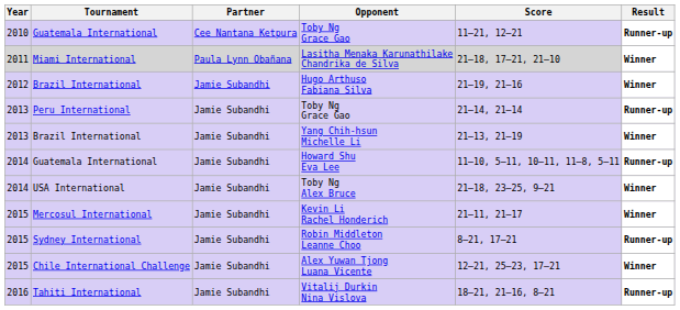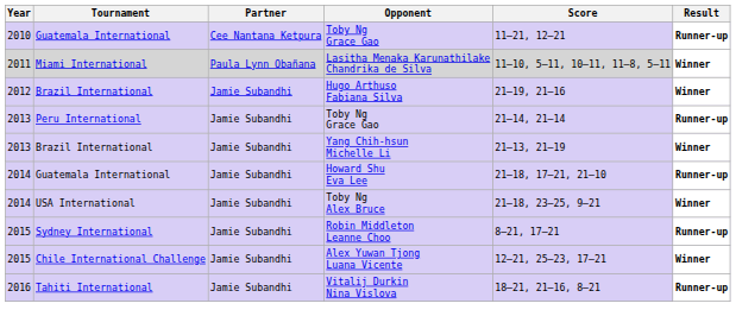 <table class="sortable wikitable" style="font-size: 90%;">
 <tr>
 <th>Year</th>
 <th>Tournament</th>
 <th>Partner</th>
 <th>Opponent</th>
 <th>Score</th>
 <th>Result</th>
 </tr>
 <tr style="background:#D8CEF6">
 <td align="center">2010</td>
 <td align="left"><a href='#'>Guatemala International</a></td>
 <td align="left"> <a href='#'>Cee Nantana Ketpura</a></td>
 <td align="left"> <a href='#'>Toby Ng</a> <br>  <a href='#'>Grace Gao</a></td>
 <td align="left">11–21, 12–21</td>
 <td style="text-align:left; background:white"> <strong>Runner-up</strong></td>
 </tr>
 <tr style="background:#D5D5D5">
 <td align="center">2011</td>
 <td align="left"><a href='#'>Miami International</a></td>
 <td align="left"> <a href='#'>Paula Lynn Obañana</a></td>
 <td align="left"> <a href='#'>Lasitha Menaka Karunathilake</a> <br>  <a href='#'>Chandrika de Silva</a></td>
-<td align="left">21–18, 17–21, 21–10</td>
+<td align="left">11–10, 5–11, 10–11, 11–8, 5–11</td>
 <td style="text-align:left; background:white"> <strong>Winner</strong></td>
 </tr>
 <tr style="background:#D8CEF6">
 <td align="center">2012</td>
 <td align="left"><a href='#'>Brazil International</a></td>
 <td align="left"> <a href='#'>Jamie Subandhi</a></td>
 <td align="left"> <a href='#'>Hugo Arthuso</a> <br>  <a href='#'>Fabiana Silva</a></td>
 <td align="left">21–19, 21–16</td>
 <td style="text-align:left; background:white"> <strong>Winner</strong></td>
 </tr>
 <tr style="background:#D8CEF6">
 <td align="center">2013</td>
 <td align="left"><a href='#'>Peru International</a></td>
 <td align="left"> Jamie Subandhi</td>
 <td align="left"> Toby Ng <br>  Grace Gao</td>
 <td align="left">21–14, 21–14</td>
 <td style="text-align:left; background:white"> <strong>Runner-up</strong></td>
 </tr>
 <tr style="background:#D8CEF6">
 <td align="center">2013</td>
 <td align="left">Brazil International</td>
 <td align="left"> Jamie Subandhi</td>
 <td align="left"> <a href='#'>Yang Chih-hsun</a> <br>  <a href='#'>Michelle Li</a></td>
 <td align="left">21–13, 21–19</td>
 <td style="text-align:left; background:white"> <strong>Winner</strong></td>
 </tr>
 <tr style="background:#D8CEF6">
 <td align="center">2014</td>
 <td align="left">Guatemala International</td>
 <td align="left"> Jamie Subandhi</td>
 <td align="left"> <a href='#'>Howard Shu</a> <br>  <a href='#'>Eva Lee</a></td>
-<td align="left">11–10, 5–11, 10–11, 11–8, 5–11</td>
+<td align="left">21–18, 17–21, 21–10</td>
 <td style="text-align:left; background:white"> <strong>Runner-up</strong></td>
 </tr>
 <tr style="background:#D8CEF6">
 <td align="center">2014</td>
 <td align="left">USA International</td>
 <td align="left"> Jamie Subandhi</td>
 <td align="left"> Toby Ng <br>  <a href='#'>Alex Bruce</a></td>
 <td align="left">21–18, 23–25, 9–21</td>
-<td style="text-align:left; background:white"> <strong>Winner</strong></td>
-</tr>
-<tr style="background:#D8CEF6">
-<td align="center">2015</td>
-<td align="left"><a href='#'>Mercosul International</a></td>
-<td align="left"> Jamie Subandhi</td>
-<td align="left"> <a href='#'>Kevin Li</a> <br>  <a href='#'>Rachel Honderich</a></td>
-<td align="left">21–11, 21–17</td>
 <td style="text-align:left; background:white"> <strong>Winner</strong></td>
 </tr>
 <tr style="background:#D8CEF6">
 <td align="center">2015</td>
 <td align="left"><a href='#'>Sydney International</a></td>
 <td align="left"> Jamie Subandhi</td>
 <td align="left"> <a href='#'>Robin Middleton</a> <br>  <a href='#'>Leanne Choo</a></td>
 <td align="left">8–21, 17–21</td>
 <td style="text-align:left; background:white"> <strong>Runner-up</strong></td>
 </tr>
 <tr style="background:#D8CEF6">
 <td align="center">2015</td>
 <td align="left"><a href='#'>Chile International Challenge</a></td>
 <td align="left"> Jamie Subandhi</td>
 <td align="left"> <a href='#'>Alex Yuwan Tjong</a> <br>  <a href='#'>Luana Vicente</a></td>
 <td align="left">12–21, 25–23, 17–21</td>
 <td style="text-align:left; background:white"> <strong>Winner</strong></td>
 </tr>
 <tr style="background:#D8CEF6">
 <td align="center">2016</td>
 <td align="left"><a href='#'>Tahiti International</a></td>
 <td align="left"> Jamie Subandhi</td>
 <td align="left"> <a href='#'>Vitalij Durkin</a> <br>  <a href='#'>Nina Vislova</a></td>
 <td align="left">18–21, 21–16, 8–21</td>
 <td style="text-align:left; background:white"> <strong>Runner-up</strong></td>
 </tr>
 </table>
